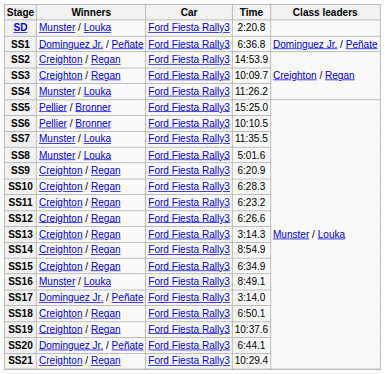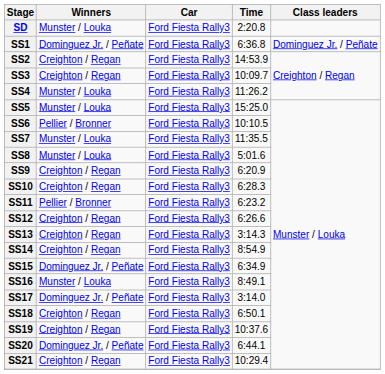 <table class="wikitable" style="font-size:85%">
 <tr>
 <th>Stage</th>
 <th>Winners</th>
 <th>Car</th>
 <th>Time</th>
 <th>Class leaders</th>
 </tr>
 <tr>
 <th><a href='#'>SD</a></th>
 <td><a href='#'>Munster</a> / <a href='#'>Louka</a></td>
 <td><a href='#'>Ford Fiesta Rally3</a></td>
 <td align="center">2:20.8</td>
 <td></td>
 </tr>
 <tr>
 <th>SS1</th>
 <td><a href='#'>Dominguez Jr.</a> / <a href='#'>Peñate</a></td>
 <td><a href='#'>Ford Fiesta Rally3</a></td>
 <td align="center">6:36.8</td>
 <td><a href='#'>Dominguez Jr.</a> / <a href='#'>Peñate</a></td>
 </tr>
 <tr>
 <th>SS2</th>
 <td><a href='#'>Creighton</a> / <a href='#'>Regan</a></td>
 <td><a href='#'>Ford Fiesta Rally3</a></td>
 <td align="center">14:53.9</td>
 <td rowspan="3"><a href='#'>Creighton</a> / <a href='#'>Regan</a></td>
 </tr>
 <tr>
 <th>SS3</th>
 <td><a href='#'>Creighton</a> / <a href='#'>Regan</a></td>
 <td><a href='#'>Ford Fiesta Rally3</a></td>
 <td align="center">10:09.7</td>
 </tr>
 <tr>
 <th>SS4</th>
 <td><a href='#'>Munster</a> / <a href='#'>Louka</a></td>
 <td><a href='#'>Ford Fiesta Rally3</a></td>
 <td align="center">11:26.2</td>
 </tr>
 <tr>
 <th>SS5</th>
-<td><a href='#'>Pellier</a> / <a href='#'>Bronner</a></td>
+<td><a href='#'>Munster</a> / <a href='#'>Louka</a></td>
 <td><a href='#'>Ford Fiesta Rally3</a></td>
 <td align="center">15:25.0</td>
 <td rowspan="17"><a href='#'>Munster</a> / <a href='#'>Louka</a></td>
 </tr>
 <tr>
 <th>SS6</th>
 <td><a href='#'>Pellier</a> / <a href='#'>Bronner</a></td>
 <td><a href='#'>Ford Fiesta Rally3</a></td>
 <td align="center">10:10.5</td>
 </tr>
 <tr>
 <th>SS7</th>
 <td><a href='#'>Munster</a> / <a href='#'>Louka</a></td>
 <td><a href='#'>Ford Fiesta Rally3</a></td>
 <td align="center">11:35.5</td>
 </tr>
 <tr>
 <th>SS8</th>
 <td><a href='#'>Munster</a> / <a href='#'>Louka</a></td>
 <td><a href='#'>Ford Fiesta Rally3</a></td>
 <td align="center">5:01.6</td>
 </tr>
 <tr>
 <th>SS9</th>
 <td><a href='#'>Creighton</a> / <a href='#'>Regan</a></td>
 <td><a href='#'>Ford Fiesta Rally3</a></td>
 <td align="center">6:20.9</td>
 </tr>
 <tr>
 <th>SS10</th>
 <td><a href='#'>Creighton</a> / <a href='#'>Regan</a></td>
 <td><a href='#'>Ford Fiesta Rally3</a></td>
 <td align="center">6:28.3</td>
 </tr>
 <tr>
 <th>SS11</th>
-<td><a href='#'>Creighton</a> / <a href='#'>Regan</a></td>
+<td><a href='#'>Pellier</a> / <a href='#'>Bronner</a></td>
 <td><a href='#'>Ford Fiesta Rally3</a></td>
 <td align="center">6:23.2</td>
 </tr>
 <tr>
 <th>SS12</th>
 <td><a href='#'>Creighton</a> / <a href='#'>Regan</a></td>
 <td><a href='#'>Ford Fiesta Rally3</a></td>
 <td align="center">6:26.6</td>
 </tr>
 <tr>
 <th>SS13</th>
 <td><a href='#'>Creighton</a> / <a href='#'>Regan</a></td>
 <td><a href='#'>Ford Fiesta Rally3</a></td>
 <td align="center">3:14.3</td>
 </tr>
 <tr>
 <th>SS14</th>
 <td><a href='#'>Creighton</a> / <a href='#'>Regan</a></td>
 <td><a href='#'>Ford Fiesta Rally3</a></td>
 <td align="center">8:54.9</td>
 </tr>
 <tr>
 <th>SS15</th>
-<td><a href='#'>Creighton</a> / <a href='#'>Regan</a></td>
+<td><a href='#'>Dominguez Jr.</a> / <a href='#'>Peñate</a></td>
 <td><a href='#'>Ford Fiesta Rally3</a></td>
 <td align="center">6:34.9</td>
 </tr>
 <tr>
 <th>SS16</th>
 <td><a href='#'>Munster</a> / <a href='#'>Louka</a></td>
 <td><a href='#'>Ford Fiesta Rally3</a></td>
 <td align="center">8:49.1</td>
 </tr>
 <tr>
 <th>SS17</th>
 <td><a href='#'>Dominguez Jr.</a> / <a href='#'>Peñate</a></td>
 <td><a href='#'>Ford Fiesta Rally3</a></td>
 <td align="center">3:14.0</td>
 </tr>
 <tr>
 <th>SS18</th>
 <td><a href='#'>Creighton</a> / <a href='#'>Regan</a></td>
 <td><a href='#'>Ford Fiesta Rally3</a></td>
 <td align="center">6:50.1</td>
 </tr>
 <tr>
 <th>SS19</th>
 <td><a href='#'>Creighton</a> / <a href='#'>Regan</a></td>
 <td><a href='#'>Ford Fiesta Rally3</a></td>
 <td align="center">10:37.6</td>
 </tr>
 <tr>
 <th>SS20</th>
 <td><a href='#'>Dominguez Jr.</a> / <a href='#'>Peñate</a></td>
 <td><a href='#'>Ford Fiesta Rally3</a></td>
 <td align="center">6:44.1</td>
 </tr>
 <tr>
 <th>SS21</th>
 <td><a href='#'>Creighton</a> / <a href='#'>Regan</a></td>
 <td><a href='#'>Ford Fiesta Rally3</a></td>
 <td align="center">10:29.4</td>
 </tr>
 <tr>
 </tr>
 </table>
